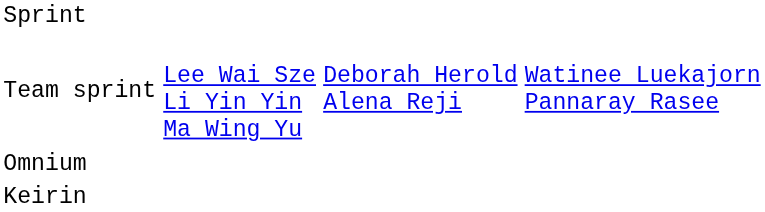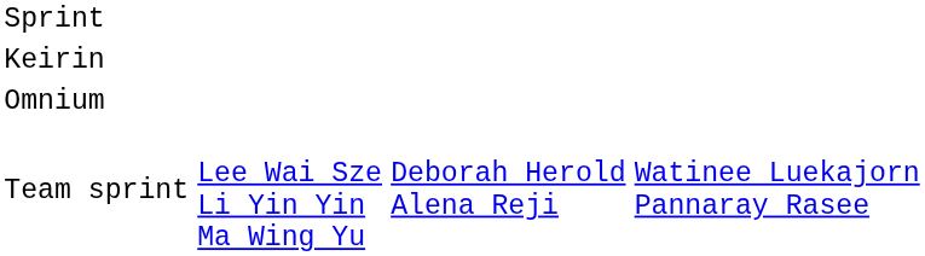 <table>
 <tr>
 <td>Sprint</td>
+<td></td>
+<td></td>
+<td></td>
+</tr>
+<tr>
+<td>Keirin</td>
+<td></td>
+<td></td>
+<td></td>
+</tr>
+<tr>
+<td>Omnium</td>
 <td></td>
 <td></td>
 <td></td>
 </tr>
 <tr>
 <td>Team sprint</td>
 <td><br><a href='#'>Lee Wai Sze</a><br><a href='#'>Li Yin Yin</a><br><a href='#'>Ma Wing Yu</a></td>
 <td valign=top><br><a href='#'>Deborah Herold</a><br><a href='#'>Alena Reji</a></td>
 <td valign=top><br><a href='#'>Watinee Luekajorn</a><br><a href='#'>Pannaray Rasee</a></td>
 </tr>
-<tr>
-<td>Omnium</td>
-<td></td>
-<td></td>
-<td></td>
-</tr>
-<tr>
-<td>Keirin</td>
-<td></td>
-<td></td>
-<td></td>
-</tr>
 </table>
